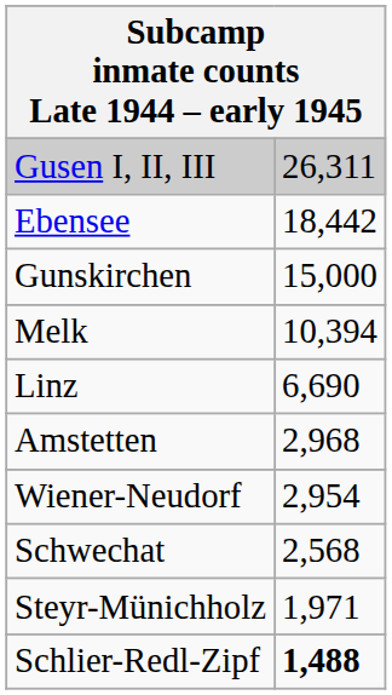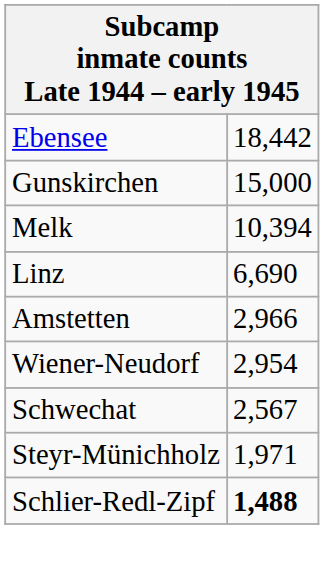 <table class="wikitable" style="float:right; margin:1em; margin-top:0;">
 <tr>
 <th colspan="2">Subcamp<br> inmate counts<br>Late 1944 – early 1945</th>
-</tr>
-<tr style="background:#ccc;">
-<td><a href='#'>Gusen</a> I, II, III</td>
-<td>26,311</td>
 </tr>
 <tr>
 <td><a href='#'>Ebensee</a></td>
 <td>18,442</td>
 </tr>
 <tr>
 <td>Gunskirchen</td>
 <td>15,000</td>
 </tr>
 <tr>
 <td>Melk</td>
 <td>10,394</td>
 </tr>
 <tr>
 <td>Linz</td>
 <td>6,690</td>
 </tr>
 <tr>
 <td>Amstetten</td>
-<td>2,968</td>
+<td>2,966</td>
 </tr>
 <tr>
 <td>Wiener-Neudorf</td>
 <td>2,954</td>
 </tr>
 <tr>
 <td>Schwechat</td>
-<td>2,568</td>
+<td>2,567</td>
 </tr>
 <tr>
 <td>Steyr-Münichholz</td>
 <td>1,971</td>
 </tr>
 <tr>
 <td>Schlier-Redl-Zipf</td>
 <td><strong>1,488</strong></td>
 </tr>
 </table>
